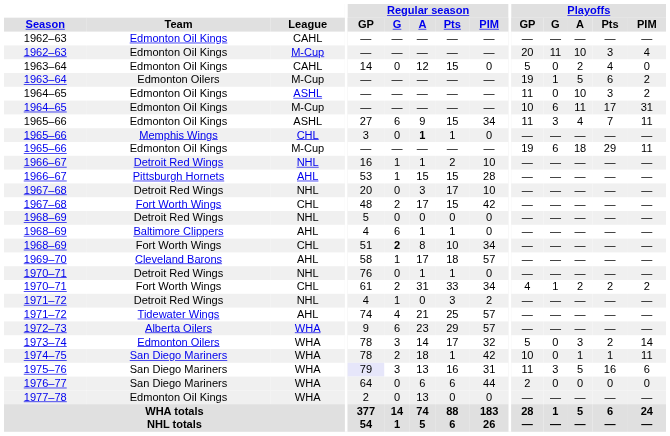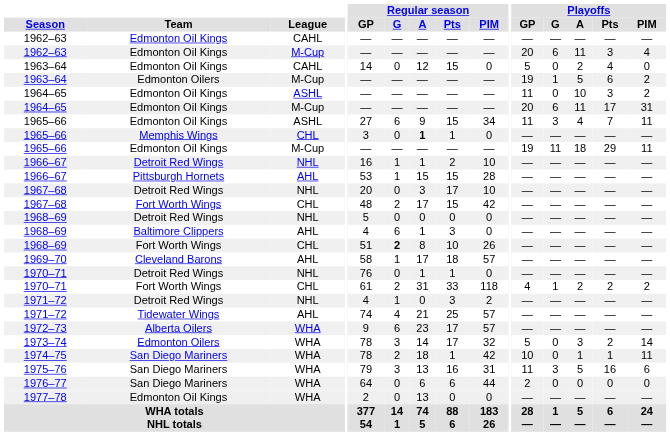 <table border="0" cellpadding="1" cellspacing="0" style="text-align:center; width:60em">
 <tr bgcolor="#e0e0e0">
 <th colspan="3" bgcolor="#ffffff"></th>
 <th rowspan="100" bgcolor="#ffffff"></th>
 <th colspan="5"><a href='#'>Regular season</a></th>
 <th rowspan="100" bgcolor="#ffffff"></th>
 <th colspan="5"><a href='#'>Playoffs</a></th>
 </tr>
 <tr bgcolor="#e0e0e0">
 <th><a href='#'>Season</a></th>
 <th>Team</th>
 <th>League</th>
 <th>GP</th>
 <th><a href='#'>G</a></th>
 <th><a href='#'>A</a></th>
 <th><a href='#'>Pts</a></th>
 <th><a href='#'>PIM</a></th>
 <th>GP</th>
 <th>G</th>
 <th>A</th>
 <th>Pts</th>
 <th>PIM</th>
 </tr>
 <tr>
 <td>1962–63</td>
 <td><a href='#'>Edmonton Oil Kings</a></td>
 <td>CAHL</td>
 <td>—</td>
 <td>—</td>
 <td>—</td>
 <td>—</td>
 <td>—</td>
 <td>—</td>
 <td>—</td>
 <td>—</td>
 <td>—</td>
 <td>—</td>
 </tr>
 <tr bgcolor="#f0f0f0">
 <td><a href='#'>1962–63</a></td>
 <td>Edmonton Oil Kings</td>
 <td><a href='#'>M-Cup</a></td>
 <td>—</td>
 <td>—</td>
 <td>—</td>
 <td>—</td>
 <td>—</td>
 <td>20</td>
+<td>6</td>
 <td>11</td>
-<td>10</td>
 <td>3</td>
 <td>4</td>
 </tr>
 <tr>
 <td>1963–64</td>
 <td>Edmonton Oil Kings</td>
 <td>CAHL</td>
 <td>14</td>
 <td>0</td>
 <td>12</td>
 <td>15</td>
 <td>0</td>
 <td>5</td>
 <td>0</td>
 <td>2</td>
 <td>4</td>
 <td>0</td>
 </tr>
 <tr bgcolor="#f0f0f0">
 <td><a href='#'>1963–64</a></td>
 <td>Edmonton Oilers</td>
 <td>M-Cup</td>
 <td>—</td>
 <td>—</td>
 <td>—</td>
 <td>—</td>
 <td>—</td>
 <td>19</td>
 <td>1</td>
 <td>5</td>
 <td>6</td>
 <td>2</td>
 </tr>
 <tr>
 <td>1964–65</td>
 <td>Edmonton Oil Kings</td>
 <td><a href='#'>ASHL</a></td>
 <td>—</td>
 <td>—</td>
 <td>—</td>
 <td>—</td>
 <td>—</td>
 <td>11</td>
 <td>0</td>
 <td>10</td>
 <td>3</td>
 <td>2</td>
 </tr>
 <tr bgcolor="#f0f0f0">
 <td><a href='#'>1964–65</a></td>
 <td>Edmonton Oil Kings</td>
 <td>M-Cup</td>
 <td>—</td>
 <td>—</td>
 <td>—</td>
 <td>—</td>
 <td>—</td>
-<td>10</td>
+<td>20</td>
 <td>6</td>
 <td>11</td>
 <td>17</td>
 <td>31</td>
 </tr>
 <tr>
 <td>1965–66</td>
 <td>Edmonton Oil Kings</td>
 <td>ASHL</td>
 <td>27</td>
 <td>6</td>
 <td>9</td>
 <td>15</td>
 <td>34</td>
 <td>11</td>
 <td>3</td>
 <td>4</td>
 <td>7</td>
 <td>11</td>
 </tr>
 <tr bgcolor="#f0f0f0">
 <td><a href='#'>1965–66</a></td>
 <td><a href='#'>Memphis Wings</a></td>
 <td><a href='#'>CHL</a></td>
 <td>3</td>
 <td>0</td>
 <td><strong>1</strong></td>
 <td>1</td>
 <td>0</td>
 <td>—</td>
 <td>—</td>
 <td>—</td>
 <td>—</td>
 <td>—</td>
 </tr>
 <tr>
 <td><a href='#'>1965–66</a></td>
 <td>Edmonton Oil Kings</td>
 <td>M-Cup</td>
 <td>—</td>
 <td>—</td>
 <td>—</td>
 <td>—</td>
 <td>—</td>
 <td>19</td>
-<td>6</td>
+<td>11</td>
 <td>18</td>
 <td>29</td>
 <td>11</td>
 </tr>
 <tr bgcolor="#f0f0f0">
 <td><a href='#'>1966–67</a></td>
 <td><a href='#'>Detroit Red Wings</a></td>
 <td><a href='#'>NHL</a></td>
 <td>16</td>
 <td>1</td>
 <td>1</td>
 <td>2</td>
 <td>10</td>
 <td>—</td>
 <td>—</td>
 <td>—</td>
 <td>—</td>
 <td>—</td>
 </tr>
 <tr>
 <td><a href='#'>1966–67</a></td>
 <td><a href='#'>Pittsburgh Hornets</a></td>
 <td><a href='#'>AHL</a></td>
 <td>53</td>
 <td>1</td>
 <td>15</td>
 <td>15</td>
 <td>28</td>
 <td>—</td>
 <td>—</td>
 <td>—</td>
 <td>—</td>
 <td>—</td>
 </tr>
 <tr bgcolor="#f0f0f0">
 <td><a href='#'>1967–68</a></td>
 <td>Detroit Red Wings</td>
 <td>NHL</td>
 <td>20</td>
 <td>0</td>
 <td>3</td>
 <td>17</td>
 <td>10</td>
 <td>—</td>
 <td>—</td>
 <td>—</td>
 <td>—</td>
 <td>—</td>
 </tr>
 <tr>
 <td><a href='#'>1967–68</a></td>
 <td><a href='#'>Fort Worth Wings</a></td>
 <td>CHL</td>
 <td>48</td>
 <td>2</td>
 <td>17</td>
 <td>15</td>
 <td>42</td>
 <td>—</td>
 <td>—</td>
 <td>—</td>
 <td>—</td>
 <td>—</td>
 </tr>
 <tr bgcolor="#f0f0f0">
 <td><a href='#'>1968–69</a></td>
 <td>Detroit Red Wings</td>
 <td>NHL</td>
 <td>5</td>
 <td>0</td>
 <td>0</td>
 <td>0</td>
 <td>0</td>
 <td>—</td>
 <td>—</td>
 <td>—</td>
 <td>—</td>
 <td>—</td>
 </tr>
 <tr>
 <td><a href='#'>1968–69</a></td>
 <td><a href='#'>Baltimore Clippers</a></td>
 <td>AHL</td>
 <td>4</td>
 <td>6</td>
 <td>1</td>
-<td>1</td>
+<td>3</td>
 <td>0</td>
 <td>—</td>
 <td>—</td>
 <td>—</td>
 <td>—</td>
 <td>—</td>
 </tr>
 <tr bgcolor="#f0f0f0">
 <td><a href='#'>1968–69</a></td>
 <td>Fort Worth Wings</td>
 <td>CHL</td>
 <td>51</td>
 <td><strong>2</strong></td>
 <td>8</td>
 <td>10</td>
-<td>34</td>
+<td>26</td>
 <td>—</td>
 <td>—</td>
 <td>—</td>
 <td>—</td>
 <td>—</td>
 </tr>
 <tr>
 <td><a href='#'>1969–70</a></td>
 <td><a href='#'>Cleveland Barons</a></td>
 <td>AHL</td>
 <td>58</td>
 <td>1</td>
 <td>17</td>
 <td>18</td>
 <td>57</td>
 <td>—</td>
 <td>—</td>
 <td>—</td>
 <td>—</td>
 <td>—</td>
 </tr>
 <tr bgcolor="#f0f0f0">
 <td><a href='#'>1970–71</a></td>
 <td>Detroit Red Wings</td>
 <td>NHL</td>
 <td>76</td>
 <td>0</td>
 <td>1</td>
 <td>1</td>
 <td>0</td>
 <td>—</td>
 <td>—</td>
 <td>—</td>
 <td>—</td>
 <td>—</td>
 </tr>
 <tr>
 <td><a href='#'>1970–71</a></td>
 <td>Fort Worth Wings</td>
 <td>CHL</td>
 <td>61</td>
 <td>2</td>
 <td>31</td>
 <td>33</td>
-<td>34</td>
+<td>118</td>
 <td>4</td>
 <td>1</td>
 <td>2</td>
 <td>2</td>
 <td>2</td>
 </tr>
 <tr bgcolor="#f0f0f0">
 <td><a href='#'>1971–72</a></td>
 <td>Detroit Red Wings</td>
 <td>NHL</td>
 <td>4</td>
 <td>1</td>
 <td>0</td>
 <td>3</td>
 <td>2</td>
 <td>—</td>
 <td>—</td>
 <td>—</td>
 <td>—</td>
 <td>—</td>
 </tr>
 <tr>
 <td><a href='#'>1971–72</a></td>
 <td><a href='#'>Tidewater Wings</a></td>
 <td>AHL</td>
 <td>74</td>
 <td>4</td>
 <td>21</td>
 <td>25</td>
 <td>57</td>
 <td>—</td>
 <td>—</td>
 <td>—</td>
 <td>—</td>
 <td>—</td>
 </tr>
 <tr bgcolor="#f0f0f0">
 <td><a href='#'>1972–73</a></td>
 <td><a href='#'>Alberta Oilers</a></td>
 <td><a href='#'>WHA</a></td>
 <td>9</td>
 <td>6</td>
 <td>23</td>
-<td>29</td>
+<td>17</td>
 <td>57</td>
 <td>—</td>
 <td>—</td>
 <td>—</td>
 <td>—</td>
 <td>—</td>
 </tr>
 <tr>
 <td><a href='#'>1973–74</a></td>
 <td><a href='#'>Edmonton Oilers</a></td>
 <td>WHA</td>
 <td>78</td>
 <td>3</td>
 <td>14</td>
 <td>17</td>
 <td>32</td>
 <td>5</td>
 <td>0</td>
 <td>3</td>
 <td>2</td>
 <td>14</td>
 </tr>
 <tr bgcolor="#f0f0f0">
 <td><a href='#'>1974–75</a></td>
 <td><a href='#'>San Diego Mariners</a></td>
 <td>WHA</td>
 <td>78</td>
 <td>2</td>
 <td>18</td>
 <td>1</td>
 <td>42</td>
 <td>10</td>
 <td>0</td>
 <td>1</td>
 <td>1</td>
 <td>11</td>
 </tr>
 <tr>
 <td><a href='#'>1975–76</a></td>
 <td>San Diego Mariners</td>
 <td>WHA</td>
-<td style="background: lavender;">79</td>
+<td>79</td>
 <td>3</td>
 <td>13</td>
 <td>16</td>
 <td>31</td>
 <td>11</td>
 <td>3</td>
 <td>5</td>
 <td>16</td>
 <td>6</td>
 </tr>
 <tr bgcolor="#f0f0f0">
 <td><a href='#'>1976–77</a></td>
 <td>San Diego Mariners</td>
 <td>WHA</td>
 <td>64</td>
 <td>0</td>
 <td>6</td>
 <td>6</td>
 <td>44</td>
 <td>2</td>
 <td>0</td>
 <td>0</td>
 <td>0</td>
 <td>0</td>
 </tr>
 <tr bgcolor="#f0f0f0">
 <td><a href='#'>1977–78</a></td>
 <td>Edmonton Oil Kings</td>
 <td>WHA</td>
 <td>2</td>
 <td>0</td>
 <td>13</td>
 <td>0</td>
 <td>0</td>
 <td>—</td>
 <td>—</td>
 <td>—</td>
 <td>—</td>
 <td>—</td>
 </tr>
 <tr bgcolor="#e0e0e0">
 <th colspan="3">WHA totals</th>
 <th>377</th>
 <th>14</th>
 <th>74</th>
 <th>88</th>
 <th>183</th>
 <th>28</th>
 <th>1</th>
 <th>5</th>
 <th>6</th>
 <th>24</th>
 </tr>
 <tr bgcolor="#e0e0e0">
 <th colspan="3">NHL totals</th>
 <th>54</th>
 <th>1</th>
 <th>5</th>
 <th>6</th>
 <th>26</th>
 <th>—</th>
 <th>—</th>
 <th>—</th>
 <th>—</th>
 <th>—</th>
 </tr>
 </table>
